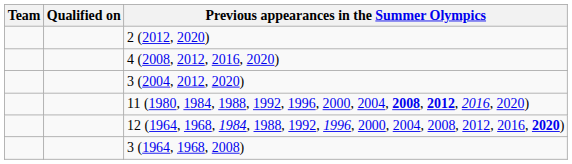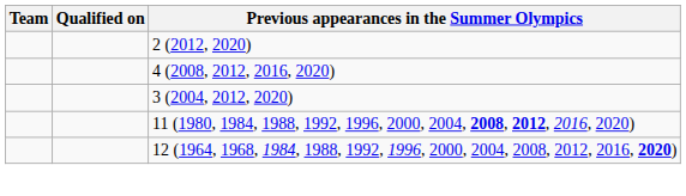 <table class="wikitable sortable">
 <tr>
 <th>Team</th>
 <th>Qualified on</th>
 <th data-sort-type="number">Previous appearances in the <a href='#'>Summer Olympics</a></th>
 </tr>
 <tr>
 <td></td>
 <td></td>
 <td>2 (<a href='#'>2012</a>, <a href='#'>2020</a>)</td>
 </tr>
 <tr>
 <td></td>
 <td></td>
 <td>4 (<a href='#'>2008</a>, <a href='#'>2012</a>, <a href='#'>2016</a>, <a href='#'>2020</a>)</td>
 </tr>
 <tr>
 <td></td>
 <td></td>
 <td>3 (<a href='#'>2004</a>, <a href='#'>2012</a>, <a href='#'>2020</a>)</td>
 </tr>
 <tr>
 <td></td>
 <td></td>
 <td>11 (<a href='#'>1980</a>, <a href='#'>1984</a>, <a href='#'>1988</a>, <a href='#'>1992</a>, <a href='#'>1996</a>, <a href='#'>2000</a>, <a href='#'>2004</a>, <a href='#'><strong>2008</strong></a>, <a href='#'><strong>2012</strong></a>, <a href='#'><em>2016</em></a>, <a href='#'>2020</a>)</td>
 </tr>
 <tr>
 <td></td>
 <td></td>
 <td>12 (<a href='#'>1964</a>, <a href='#'>1968</a>, <a href='#'><em>1984</em></a>, <a href='#'>1988</a>, <a href='#'>1992</a>, <a href='#'><em>1996</em></a>, <a href='#'>2000</a>, <a href='#'>2004</a>, <a href='#'>2008</a>, <a href='#'>2012</a>, <a href='#'>2016</a>, <a href='#'><strong>2020</strong></a>)</td>
 </tr>
-<tr>
-<td></td>
-<td></td>
-<td>3 (<a href='#'>1964</a>, <a href='#'>1968</a>, <a href='#'>2008</a>)</td>
-</tr>
 </table>
